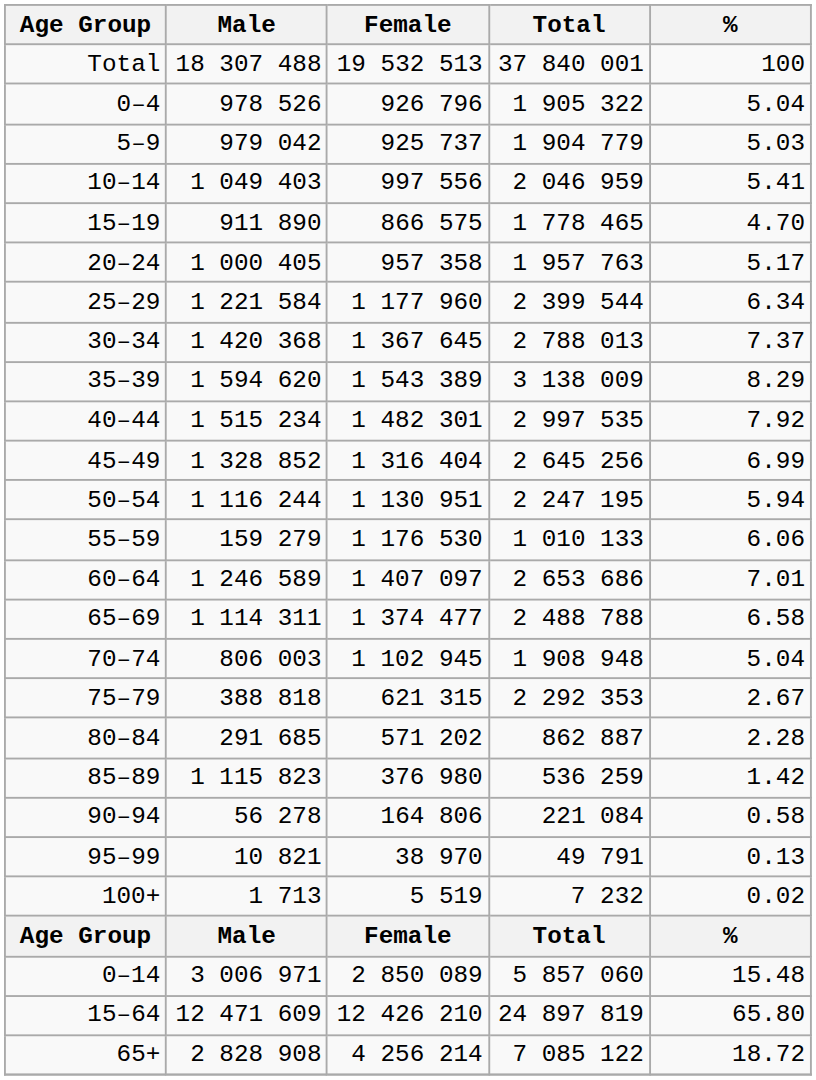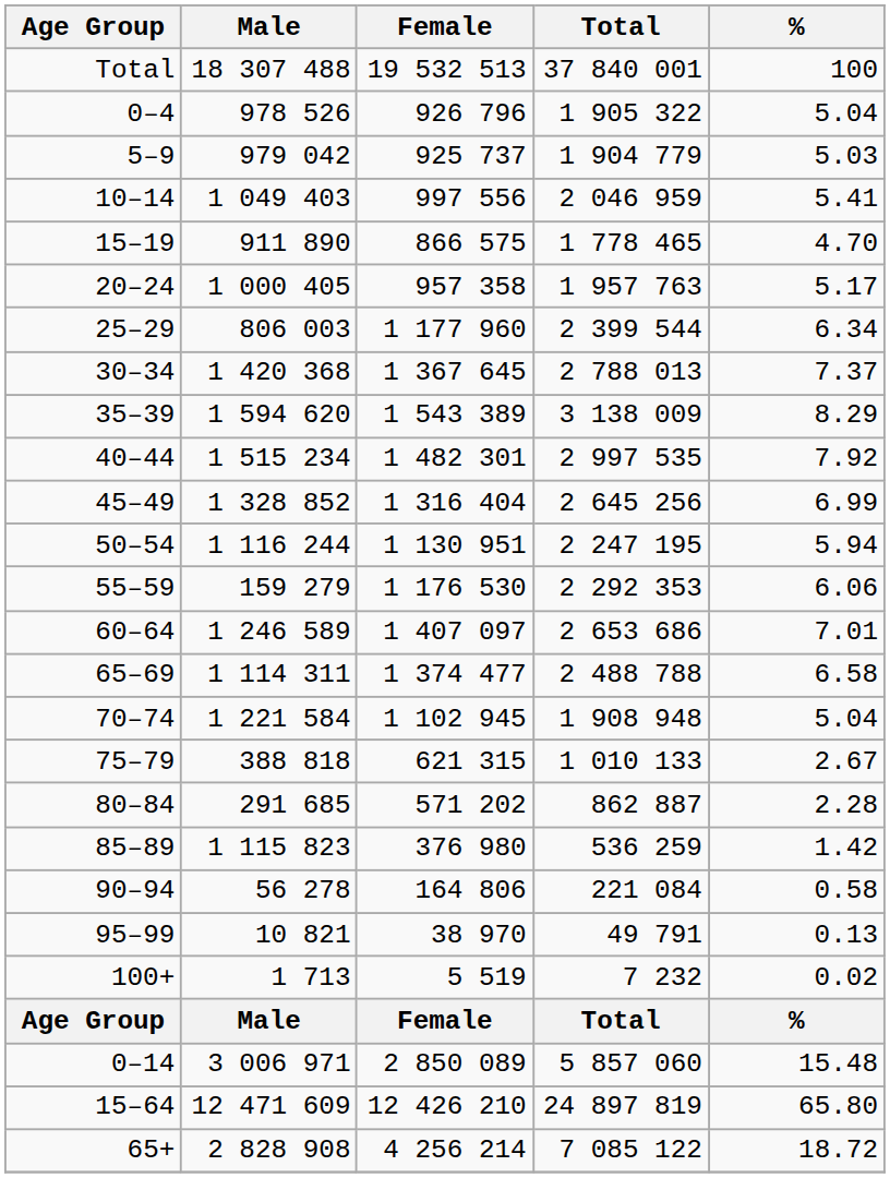 <table class="wikitable">
 <tr>
 <th width="80pt">Age Group</th>
 <th width="80pt">Male</th>
 <th width="80pt">Female</th>
 <th width="80pt">Total</th>
 <th width="80pt">%</th>
 </tr>
 <tr>
 <td align="right">Total</td>
 <td align="right">18 307 488</td>
 <td align="right">19 532 513</td>
 <td align="right">37 840 001</td>
 <td align="right">100</td>
 </tr>
 <tr>
 <td align="right">0–4</td>
 <td align="right">978 526</td>
 <td align="right">926 796</td>
 <td align="right">1 905 322</td>
 <td align="right">5.04</td>
 </tr>
 <tr>
 <td align="right">5–9</td>
 <td align="right">979 042</td>
 <td align="right">925 737</td>
 <td align="right">1 904 779</td>
 <td align="right">5.03</td>
 </tr>
 <tr>
 <td align="right">10–14</td>
 <td align="right">1 049 403</td>
 <td align="right">997 556</td>
 <td align="right">2 046 959</td>
 <td align="right">5.41</td>
 </tr>
 <tr>
 <td align="right">15–19</td>
 <td align="right">911 890</td>
 <td align="right">866 575</td>
 <td align="right">1 778 465</td>
 <td align="right">4.70</td>
 </tr>
 <tr>
 <td align="right">20–24</td>
 <td align="right">1 000 405</td>
 <td align="right">957 358</td>
 <td align="right">1 957 763</td>
 <td align="right">5.17</td>
 </tr>
 <tr>
 <td align="right">25–29</td>
-<td align="right">1 221 584</td>
+<td align="right">806 003</td>
 <td align="right">1 177 960</td>
 <td align="right">2 399 544</td>
 <td align="right">6.34</td>
 </tr>
 <tr>
 <td align="right">30–34</td>
 <td align="right">1 420 368</td>
 <td align="right">1 367 645</td>
 <td align="right">2 788 013</td>
 <td align="right">7.37</td>
 </tr>
 <tr>
 <td align="right">35–39</td>
 <td align="right">1 594 620</td>
 <td align="right">1 543 389</td>
 <td align="right">3 138 009</td>
 <td align="right">8.29</td>
 </tr>
 <tr>
 <td align="right">40–44</td>
 <td align="right">1 515 234</td>
 <td align="right">1 482 301</td>
 <td align="right">2 997 535</td>
 <td align="right">7.92</td>
 </tr>
 <tr>
 <td align="right">45–49</td>
 <td align="right">1 328 852</td>
 <td align="right">1 316 404</td>
 <td align="right">2 645 256</td>
 <td align="right">6.99</td>
 </tr>
 <tr>
 <td align="right">50–54</td>
 <td align="right">1 116 244</td>
 <td align="right">1 130 951</td>
 <td align="right">2 247 195</td>
 <td align="right">5.94</td>
 </tr>
 <tr>
 <td align="right">55–59</td>
 <td align="right">159 279</td>
 <td align="right">1 176 530</td>
-<td align="right">1 010 133</td>
+<td align="right">2 292 353</td>
 <td align="right">6.06</td>
 </tr>
 <tr>
 <td align="right">60–64</td>
 <td align="right">1 246 589</td>
 <td align="right">1 407 097</td>
 <td align="right">2 653 686</td>
 <td align="right">7.01</td>
 </tr>
 <tr>
 <td align="right">65–69</td>
 <td align="right">1 114 311</td>
 <td align="right">1 374 477</td>
 <td align="right">2 488 788</td>
 <td align="right">6.58</td>
 </tr>
 <tr>
 <td align="right">70–74</td>
-<td align="right">806 003</td>
+<td align="right">1 221 584</td>
 <td align="right">1 102 945</td>
 <td align="right">1 908 948</td>
 <td align="right">5.04</td>
 </tr>
 <tr>
 <td align="right">75–79</td>
 <td align="right">388 818</td>
 <td align="right">621 315</td>
-<td align="right">2 292 353</td>
+<td align="right">1 010 133</td>
 <td align="right">2.67</td>
 </tr>
 <tr>
 <td align="right">80–84</td>
 <td align="right">291 685</td>
 <td align="right">571 202</td>
 <td align="right">862 887</td>
 <td align="right">2.28</td>
 </tr>
 <tr>
 <td align="right">85–89</td>
 <td align="right">1 115 823</td>
 <td align="right">376 980</td>
 <td align="right">536 259</td>
 <td align="right">1.42</td>
 </tr>
 <tr>
 <td align="right">90–94</td>
 <td align="right">56 278</td>
 <td align="right">164 806</td>
 <td align="right">221 084</td>
 <td align="right">0.58</td>
 </tr>
 <tr>
 <td align="right">95–99</td>
 <td align="right">10 821</td>
 <td align="right">38 970</td>
 <td align="right">49 791</td>
 <td align="right">0.13</td>
 </tr>
 <tr>
 <td align="right">100+</td>
 <td align="right">1 713</td>
 <td align="right">5 519</td>
 <td align="right">7 232</td>
 <td align="right">0.02</td>
 </tr>
 <tr>
 <th width="80pt">Age Group</th>
 <th width="80pt">Male</th>
 <th width="80pt">Female</th>
 <th width="80pt">Total</th>
 <th width="80pt">%</th>
 </tr>
 <tr>
 <td align="right">0–14</td>
 <td align="right">3 006 971</td>
 <td align="right">2 850 089</td>
 <td align="right">5 857 060</td>
 <td align="right">15.48</td>
 </tr>
 <tr>
 <td align="right">15–64</td>
 <td align="right">12 471 609</td>
 <td align="right">12 426 210</td>
 <td align="right">24 897 819</td>
 <td align="right">65.80</td>
 </tr>
 <tr>
 <td align="right">65+</td>
 <td align="right">2 828 908</td>
 <td align="right">4 256 214</td>
 <td align="right">7 085 122</td>
 <td align="right">18.72</td>
 </tr>
 <tr>
 </tr>
 </table>
